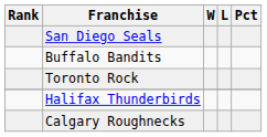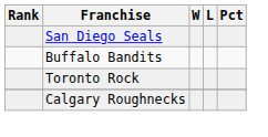 <table class="wikitable">
 <tr align="left" bgcolor="#e0e0e0">
 <th>Rank</th>
 <th>Franchise</th>
 <th>W</th>
 <th>L</th>
 <th>Pct</th>
 </tr>
 <tr align="left" bgcolor="#f0f0f0">
 <td></td>
 <td><a href='#'>San Diego Seals</a></td>
 <td></td>
 <td></td>
 <td></td>
 </tr>
 <tr align="left">
 <td></td>
 <td>Buffalo Bandits</td>
 <td></td>
 <td></td>
 <td></td>
 </tr>
 <tr align="left" bgcolor="#f0f0f0">
 <td></td>
 <td>Toronto Rock</td>
 <td></td>
 <td></td>
 <td></td>
 </tr>
 <tr align="left" bgcolor="#f0f0f0">
 </tr>
-<tr align="left">
-<td></td>
-<td><a href='#'>Halifax Thunderbirds</a></td>
-<td></td>
-<td></td>
-<td></td>
-</tr>
 <tr align="left" bgcolor="#f0f0f0">
 <td></td>
 <td>Calgary Roughnecks</td>
 <td></td>
 <td></td>
 <td></td>
 </tr>
 </table>
